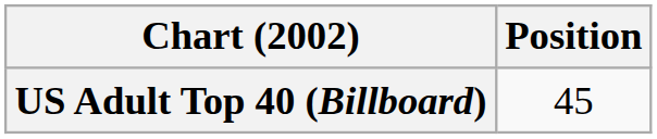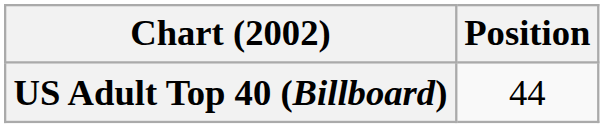 <table class="wikitable plainrowheaders" style="text-align:center">
 <tr>
 <th scope="col">Chart (2002)</th>
 <th scope="col">Position</th>
 </tr>
 <tr>
 <th scope="row">US Adult Top 40 (<em>Billboard</em>)</th>
-<td>45</td>
+<td>44</td>
 </tr>
 </table>
